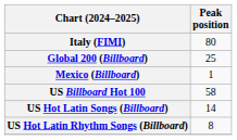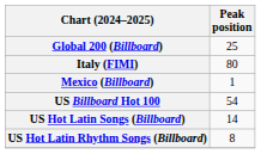 <table class="wikitable sortable plainrowheaders" style="text-align:center">
 <tr>
 <th scope="col">Chart (2024–2025)</th>
 <th scope="col">Peak<br>position</th>
 </tr>
 <tr>
+<th scope="row"><a href='#'>Global 200</a> (<em><a href='#'>Billboard</a></em>)</th>
+<td>25</td>
+</tr>
+<tr>
 <th scope="row">Italy (<a href='#'>FIMI</a>)</th>
 <td>80</td>
-</tr>
-<tr>
-<th scope="row"><a href='#'>Global 200</a> (<em><a href='#'>Billboard</a></em>)</th>
-<td>25</td>
 </tr>
 <tr>
 <th scope="row"><a href='#'>Mexico</a> (<em><a href='#'>Billboard</a></em>)</th>
 <td>1</td>
 </tr>
 <tr>
 <th scope="row">US <a href='#'><em>Billboard</em> Hot 100</a></th>
-<td>58</td>
+<td>54</td>
 </tr>
 <tr>
 <th scope="row">US <a href='#'>Hot Latin Songs</a> (<em><a href='#'>Billboard</a></em>)</th>
 <td>14</td>
 </tr>
 <tr>
 <th scope="row">US <a href='#'>Hot Latin Rhythm Songs</a> (<em>Billboard</em>)</th>
 <td>8</td>
 </tr>
 <tr>
 </tr>
 </table>
